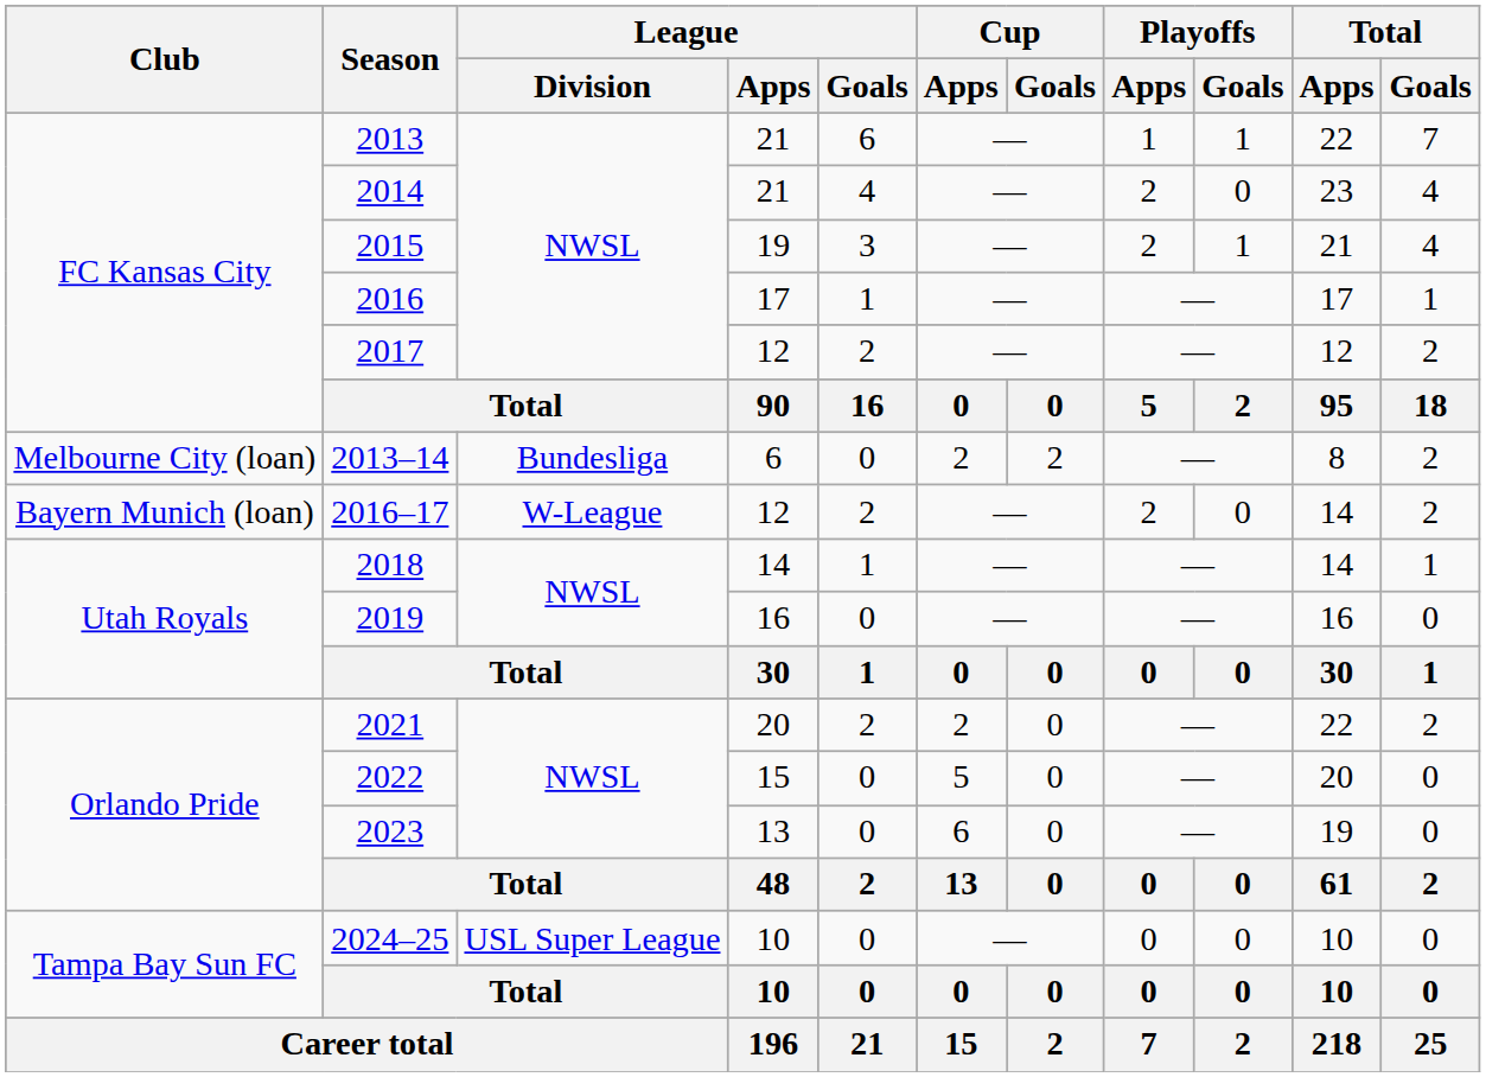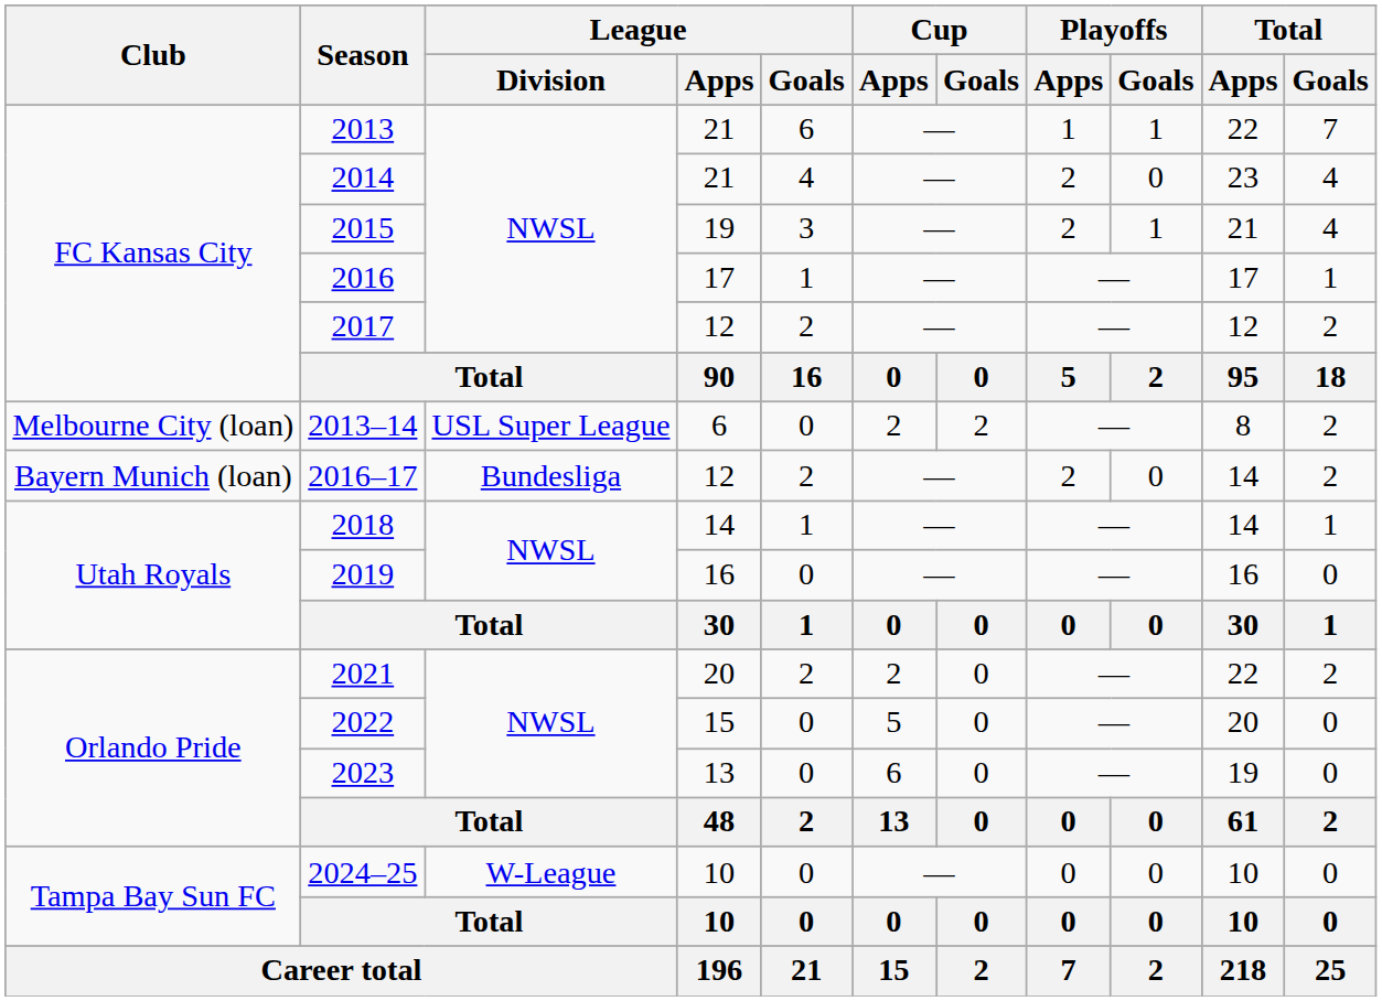 <table class="wikitable" style="text-align: center;">
 <tr>
 <th rowspan="2">Club</th>
 <th rowspan="2">Season</th>
 <th colspan="3">League</th>
 <th colspan="2">Cup</th>
 <th colspan="2">Playoffs</th>
 <th colspan="2">Total</th>
 </tr>
 <tr>
 <th>Division</th>
 <th>Apps</th>
 <th>Goals</th>
 <th>Apps</th>
 <th>Goals</th>
 <th>Apps</th>
 <th>Goals</th>
 <th>Apps</th>
 <th>Goals</th>
 </tr>
 <tr>
 <td rowspan="6" valign="center"><a href='#'>FC Kansas City</a></td>
 <td><a href='#'>2013</a></td>
 <td rowspan="5" valign="center"><a href='#'>NWSL</a></td>
 <td>21</td>
 <td>6</td>
 <td colspan="2">—</td>
 <td>1</td>
 <td>1</td>
 <td>22</td>
 <td>7</td>
 </tr>
 <tr>
 <td><a href='#'>2014</a></td>
 <td>21</td>
 <td>4</td>
 <td colspan="2">—</td>
 <td>2</td>
 <td>0</td>
 <td>23</td>
 <td>4</td>
 </tr>
 <tr>
 <td><a href='#'>2015</a></td>
 <td>19</td>
 <td>3</td>
 <td colspan="2">—</td>
 <td>2</td>
 <td>1</td>
 <td>21</td>
 <td>4</td>
 </tr>
 <tr>
 <td><a href='#'>2016</a></td>
 <td>17</td>
 <td>1</td>
 <td colspan="2">—</td>
 <td colspan="2">—</td>
 <td>17</td>
 <td>1</td>
 </tr>
 <tr>
 <td><a href='#'>2017</a></td>
 <td>12</td>
 <td>2</td>
 <td colspan="2">—</td>
 <td colspan="2">—</td>
 <td>12</td>
 <td>2</td>
 </tr>
 <tr>
 <th colspan="2">Total</th>
 <th>90</th>
 <th>16</th>
 <th>0</th>
 <th>0</th>
 <th>5</th>
 <th>2</th>
 <th>95</th>
 <th>18</th>
 </tr>
 <tr>
 <td><a href='#'>Melbourne City</a> (loan)</td>
 <td><a href='#'>2013–14</a></td>
-<td><a href='#'>Bundesliga</a></td>
+<td><a href='#'>USL Super League</a></td>
 <td>6</td>
 <td>0</td>
 <td>2</td>
 <td>2</td>
 <td colspan="2">—</td>
 <td>8</td>
 <td>2</td>
 </tr>
 <tr>
 <td><a href='#'>Bayern Munich</a> (loan)</td>
 <td><a href='#'>2016–17</a></td>
-<td><a href='#'>W-League</a></td>
+<td><a href='#'>Bundesliga</a></td>
 <td>12</td>
 <td>2</td>
 <td colspan="2">—</td>
 <td>2</td>
 <td>0</td>
 <td>14</td>
 <td>2</td>
 </tr>
 <tr>
 <td rowspan="3" valign="center"><a href='#'>Utah Royals</a></td>
 <td><a href='#'>2018</a></td>
 <td rowspan="2" valign="center"><a href='#'>NWSL</a></td>
 <td>14</td>
 <td>1</td>
 <td colspan="2">—</td>
 <td colspan="2">—</td>
 <td>14</td>
 <td>1</td>
 </tr>
 <tr>
 <td><a href='#'>2019</a></td>
 <td>16</td>
 <td>0</td>
 <td colspan="2">—</td>
 <td colspan="2">—</td>
 <td>16</td>
 <td>0</td>
 </tr>
 <tr>
 <th colspan="2">Total</th>
 <th>30</th>
 <th>1</th>
 <th>0</th>
 <th>0</th>
 <th>0</th>
 <th>0</th>
 <th>30</th>
 <th>1</th>
 </tr>
 <tr>
 <td rowspan="4" valign="center"><a href='#'>Orlando Pride</a></td>
 <td><a href='#'>2021</a></td>
 <td rowspan="3" valign="center"><a href='#'>NWSL</a></td>
 <td>20</td>
 <td>2</td>
 <td>2</td>
 <td>0</td>
 <td colspan="2">—</td>
 <td>22</td>
 <td>2</td>
 </tr>
 <tr>
 <td><a href='#'>2022</a></td>
 <td>15</td>
 <td>0</td>
 <td>5</td>
 <td>0</td>
 <td colspan="2">—</td>
 <td>20</td>
 <td>0</td>
 </tr>
 <tr>
 <td><a href='#'>2023</a></td>
 <td>13</td>
 <td>0</td>
 <td>6</td>
 <td>0</td>
 <td colspan="2">—</td>
 <td>19</td>
 <td>0</td>
 </tr>
 <tr>
 <th colspan="2">Total</th>
 <th>48</th>
 <th>2</th>
 <th>13</th>
 <th>0</th>
 <th>0</th>
 <th>0</th>
 <th>61</th>
 <th>2</th>
 </tr>
 <tr>
 <td rowspan="2"><a href='#'>Tampa Bay Sun FC</a></td>
 <td><a href='#'>2024–25</a></td>
-<td><a href='#'>USL Super League</a></td>
+<td><a href='#'>W-League</a></td>
 <td>10</td>
 <td>0</td>
 <td colspan="2">—</td>
 <td>0</td>
 <td>0</td>
 <td>10</td>
 <td>0</td>
 </tr>
 <tr>
 <th colspan="2">Total</th>
 <th>10</th>
 <th>0</th>
 <th>0</th>
 <th>0</th>
 <th>0</th>
 <th>0</th>
 <th>10</th>
 <th>0</th>
 </tr>
 <tr>
 <th colspan="3">Career total</th>
 <th>196</th>
 <th>21</th>
 <th>15</th>
 <th>2</th>
 <th>7</th>
 <th>2</th>
 <th>218</th>
 <th>25</th>
 </tr>
 </table>
